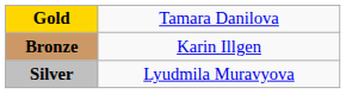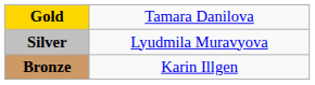 <table class="wikitable" style="text-align:center; " width="35%">
 <tr>
 <td bgcolor="gold"><strong>Gold</strong></td>
 <td><a href='#'>Tamara Danilova</a><br>  <small><em></em></small></td>
 </tr>
 <tr>
+<td bgcolor="silver"><strong>Silver</strong></td>
+<td><a href='#'>Lyudmila Muravyova</a><br>  <small><em></em></small></td>
+</tr>
+<tr>
 <td bgcolor="CC9966"><strong>Bronze</strong></td>
 <td><a href='#'>Karin Illgen</a><br>  <small><em></em></small></td>
 </tr>
-<tr>
-<td bgcolor="silver"><strong>Silver</strong></td>
-<td><a href='#'>Lyudmila Muravyova</a><br>  <small><em></em></small></td>
-</tr>
 </table>
